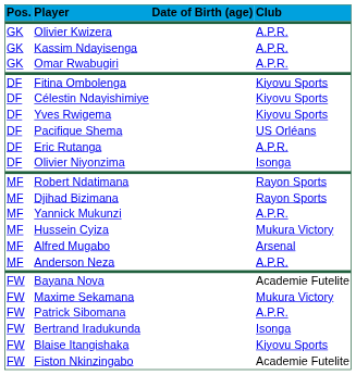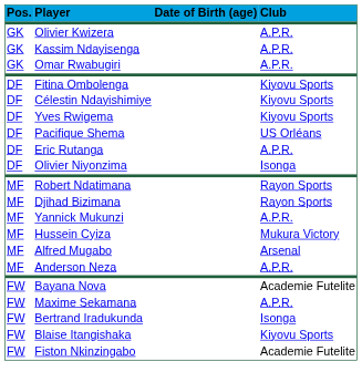 <table class="sortable" cellpadding="2" cellspacing="0"  style="text-align:left; font-size:100%; border: 1px solid #20603D;">
 <tr style="background:#00A1DE;">
 <th><span>Pos.</span></th>
 <th><span>Player</span></th>
 <th><span>Date of Birth (age)</span></th>
 <th><span>Club</span></th>
 </tr>
 <tr ---->
 <th colspan="4" bgcolor="#20603D" align="left"></th>
 </tr>
 <tr ---->
 <td><a href='#'>GK</a></td>
 <td><a href='#'>Olivier Kwizera</a></td>
 <td></td>
 <td> <a href='#'>A.P.R.</a></td>
 </tr>
 <tr>
 <td><a href='#'>GK</a></td>
 <td><a href='#'>Kassim Ndayisenga</a></td>
 <td></td>
 <td> <a href='#'>A.P.R.</a></td>
 </tr>
 <tr>
 <td><a href='#'>GK</a></td>
 <td><a href='#'>Omar Rwabugiri</a></td>
 <td></td>
 <td> <a href='#'>A.P.R.</a></td>
 </tr>
 <tr ---->
 <th colspan="4" bgcolor="#20603D" align="left"></th>
 </tr>
 <tr ---->
 <td><a href='#'>DF</a></td>
 <td><a href='#'>Fitina Ombolenga</a></td>
 <td></td>
 <td> <a href='#'>Kiyovu Sports</a></td>
 </tr>
 <tr>
 <td><a href='#'>DF</a></td>
 <td><a href='#'>Célestin Ndayishimiye</a></td>
 <td></td>
 <td> <a href='#'>Kiyovu Sports</a></td>
 </tr>
 <tr>
 <td><a href='#'>DF</a></td>
 <td><a href='#'>Yves Rwigema</a></td>
 <td></td>
 <td> <a href='#'>Kiyovu Sports</a></td>
 </tr>
 <tr>
 <td><a href='#'>DF</a></td>
 <td><a href='#'>Pacifique Shema</a></td>
 <td></td>
 <td> <a href='#'>US Orléans</a></td>
 </tr>
 <tr>
 <td><a href='#'>DF</a></td>
 <td><a href='#'>Eric Rutanga</a></td>
 <td></td>
 <td> <a href='#'>A.P.R.</a></td>
 </tr>
 <tr>
 <td><a href='#'>DF</a></td>
 <td><a href='#'>Olivier Niyonzima</a></td>
 <td></td>
 <td> <a href='#'>Isonga</a></td>
 </tr>
 <tr ---->
 <th colspan="4" bgcolor="#20603D" align="left"></th>
 </tr>
 <tr ---->
 <td><a href='#'>MF</a></td>
 <td><a href='#'>Robert Ndatimana</a></td>
 <td></td>
 <td> <a href='#'>Rayon Sports</a></td>
 </tr>
 <tr>
 <td><a href='#'>MF</a></td>
 <td><a href='#'>Djihad Bizimana</a></td>
 <td></td>
 <td> <a href='#'>Rayon Sports</a></td>
 </tr>
 <tr>
 <td><a href='#'>MF</a></td>
 <td><a href='#'>Yannick Mukunzi</a></td>
 <td></td>
 <td> <a href='#'>A.P.R.</a></td>
 </tr>
 <tr>
 <td><a href='#'>MF</a></td>
 <td><a href='#'>Hussein Cyiza</a></td>
 <td></td>
 <td> <a href='#'>Mukura Victory</a></td>
 </tr>
 <tr>
 <td><a href='#'>MF</a></td>
 <td><a href='#'>Alfred Mugabo</a></td>
 <td></td>
 <td> <a href='#'>Arsenal</a></td>
 </tr>
 <tr>
 <td><a href='#'>MF</a></td>
 <td><a href='#'>Anderson Neza</a></td>
 <td></td>
 <td> <a href='#'>A.P.R.</a></td>
 </tr>
 <tr ---->
 <th colspan="4" bgcolor="#20603D" align="left"></th>
 </tr>
 <tr ---->
 <td><a href='#'>FW</a></td>
 <td><a href='#'>Bayana Nova</a></td>
 <td></td>
 <td> Academie Futelite</td>
 </tr>
 <tr>
 <td><a href='#'>FW</a></td>
 <td><a href='#'>Maxime Sekamana</a></td>
 <td></td>
-<td> <a href='#'>Mukura Victory</a></td>
-</tr>
-<tr>
-<td><a href='#'>FW</a></td>
-<td><a href='#'>Patrick Sibomana</a></td>
-<td></td>
 <td> <a href='#'>A.P.R.</a></td>
 </tr>
 <tr>
 <td><a href='#'>FW</a></td>
 <td><a href='#'>Bertrand Iradukunda</a></td>
 <td></td>
 <td> <a href='#'>Isonga</a></td>
 </tr>
 <tr>
 <td><a href='#'>FW</a></td>
 <td><a href='#'>Blaise Itangishaka</a></td>
 <td></td>
 <td> <a href='#'>Kiyovu Sports</a></td>
 </tr>
 <tr>
 <td><a href='#'>FW</a></td>
 <td><a href='#'>Fiston Nkinzingabo</a></td>
 <td></td>
 <td> Academie Futelite</td>
 </tr>
 </table>
